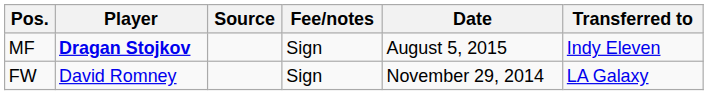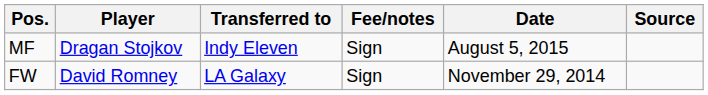 <table class="wikitable sortable" style="width:95%; text-align:center; font-size:95%; text-align:left;">
 <tr>
 <th>Pos.</th>
 <th>Player</th>
-<th>Source</th>
+<th>Transferred to</th>
 <th>Fee/notes</th>
 <th>Date</th>
-<th>Transferred to</th>
+<th>Source</th>
 </tr>
 <tr>
 <td>MF</td>
-<td><strong> <a href='#'>Dragan Stojkov</a></strong></td>
-<td align=center></td>
+<td> <a href='#'>Dragan Stojkov</a></td>
+<td> <a href='#'>Indy Eleven</a></td>
 <td>Sign</td>
 <td>August 5, 2015</td>
-<td> <a href='#'>Indy Eleven</a></td>
+<td align=center></td>
 </tr>
 <tr>
 <td>FW</td>
 <td> <a href='#'>David Romney</a></td>
-<td align=center></td>
+<td> <a href='#'>LA Galaxy</a></td>
 <td>Sign</td>
 <td>November 29, 2014</td>
-<td> <a href='#'>LA Galaxy</a></td>
+<td align=center></td>
 </tr>
 </table>
